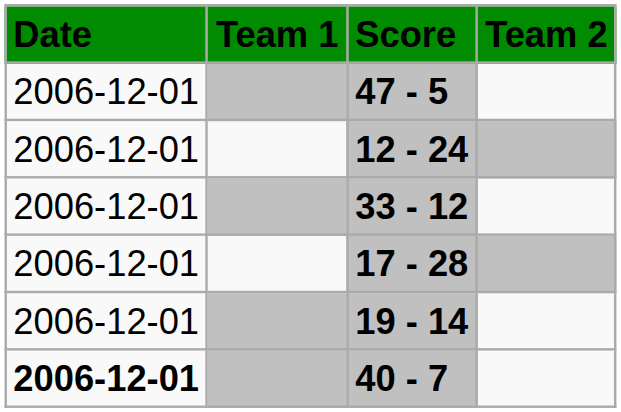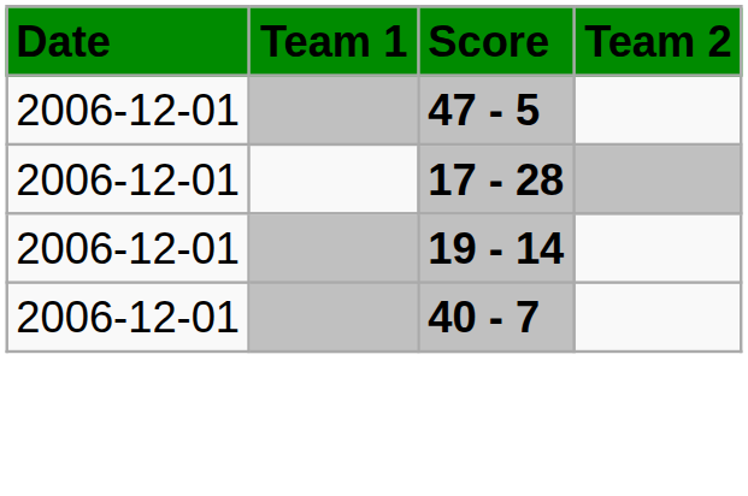 <table class="wikitable" style="margin:0.5em auto; font-size:95%">
 <tr bgcolor="#008B00">
 <td><strong>Date</strong></td>
 <td><strong>Team 1</strong></td>
 <td><strong>Score</strong></td>
 <td><strong>Team 2</strong></td>
 </tr>
 <tr>
 <td>2006-12-01</td>
 <td bgcolor="silver"><strong></strong></td>
 <td bgcolor="silver"><strong>47 - 5</strong></td>
 <td></td>
 </tr>
 <tr>
 <td>2006-12-01</td>
 <td></td>
-<td bgcolor="silver"><strong>12 - 24</strong></td>
-<td bgcolor="silver"><strong></strong></td>
-</tr>
-<tr>
-<td>2006-12-01</td>
-<td bgcolor="silver"><strong></strong></td>
-<td bgcolor="silver"><strong>33 - 12</strong></td>
-<td></td>
-</tr>
-<tr>
-<td>2006-12-01</td>
-<td></td>
 <td bgcolor="silver"><strong>17 - 28</strong></td>
 <td bgcolor="silver"><strong></strong></td>
 </tr>
 <tr>
 <td>2006-12-01</td>
 <td bgcolor="silver"><strong></strong></td>
 <td bgcolor="silver"><strong>19 - 14</strong></td>
 <td></td>
 </tr>
 <tr>
-<td><strong>2006-12-01</strong></td>
+<td>2006-12-01</td>
 <td bgcolor="silver"><strong></strong></td>
 <td bgcolor="silver"><strong>40 - 7</strong></td>
 <td></td>
 </tr>
 </table>
